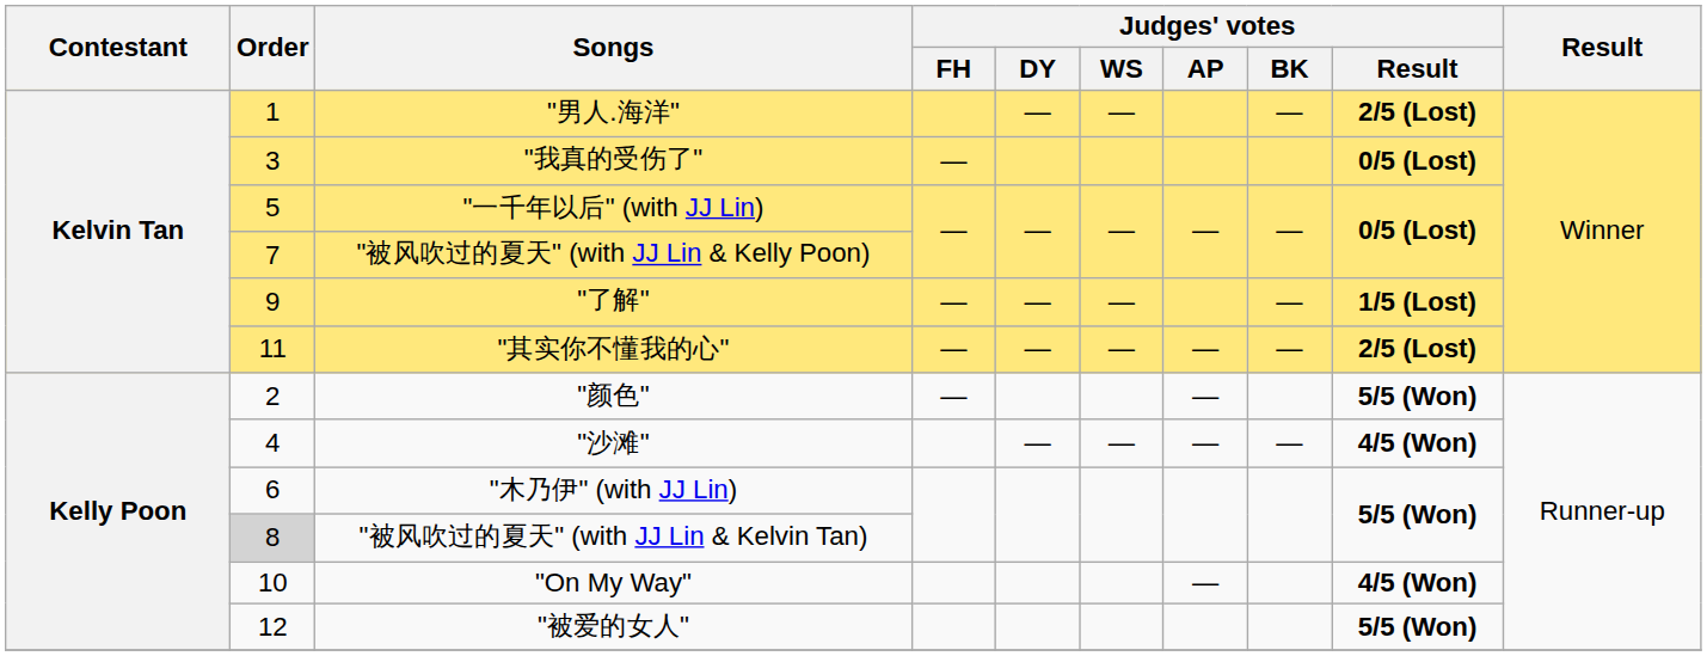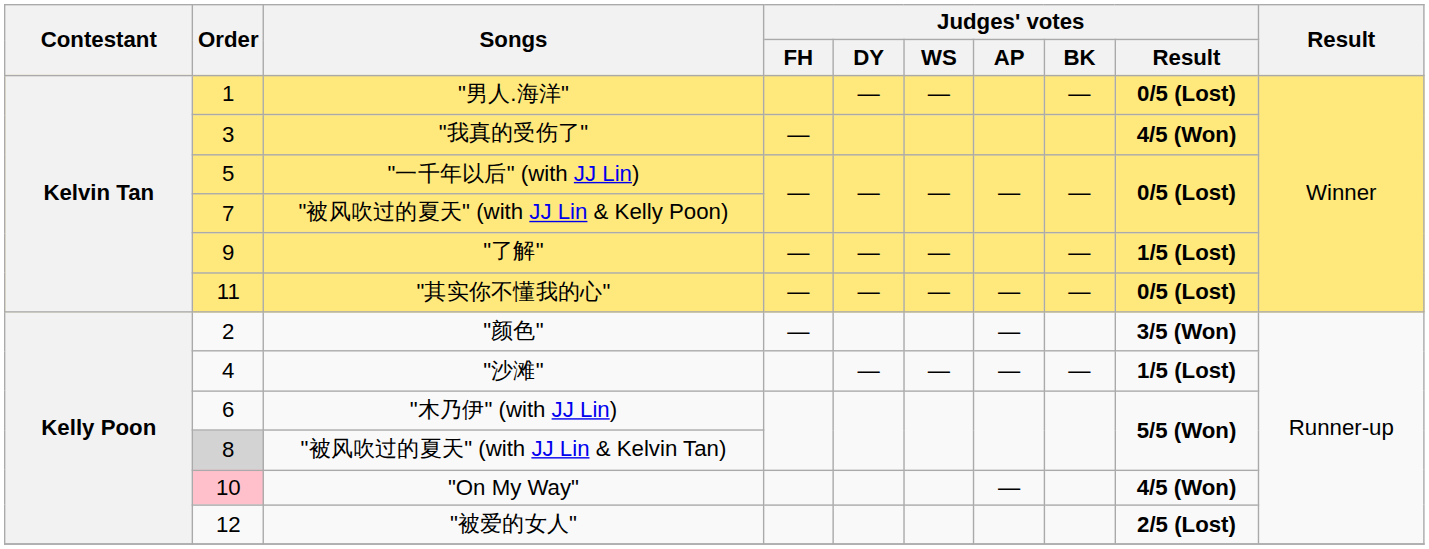 <table class="wikitable plainrowheaders" style="text-align:center;">
 <tr>
 <th rowspan=2 scope="col" style="width:8em;">Contestant</th>
 <th rowspan=2 scope="col">Order</th>
 <th rowspan=2 scope="col" style="width:22em;">Songs</th>
 <th colspan=6 scope="col">Judges' votes</th>
 <th rowspan=2 scope="col" style="width:7em;">Result</th>
 </tr>
 <tr>
 <th style="width:2.7em;">FH</th>
 <th style="width:2.7em;">DY</th>
 <th style="width:2.7em;">WS</th>
 <th style="width:2.7em;">AP</th>
 <th style="width:2.7em;">BK</th>
 <th style="width:6em;">Result</th>
 </tr>
 <tr style="background:#ffe87c;">
 <th rowspan=6 scope="row">Kelvin Tan</th>
 <td>1</td>
 <td>"男人.海洋"</td>
 <td><strong></strong></td>
 <td>—</td>
 <td>—</td>
 <td><strong></strong></td>
 <td>—</td>
-<td><strong>2/5 (Lost)</strong></td>
+<td><strong>0/5 (Lost)</strong></td>
 <td rowspan=6>Winner</td>
 </tr>
 <tr style="background:#ffe87c;">
 <td>3</td>
 <td>"我真的受伤了"</td>
 <td>—</td>
 <td><strong></strong></td>
 <td><strong></strong></td>
 <td><strong></strong></td>
 <td><strong></strong></td>
-<td><strong>0/5 (Lost)</strong></td>
+<td><strong>4/5 (Won)</strong></td>
 </tr>
 <tr style="background:#ffe87c;">
 <td>5</td>
 <td>"一千年以后" (with <a href='#'>JJ Lin</a>)</td>
 <td rowspan=2>—</td>
 <td rowspan=2>—</td>
 <td rowspan=2>—</td>
 <td rowspan=2>—</td>
 <td rowspan=2>—</td>
 <td rowspan=2><strong>0/5 (Lost)</strong></td>
 </tr>
 <tr style="background:#ffe87c;">
 <td>7</td>
 <td>"被风吹过的夏天" (with <a href='#'>JJ Lin</a> & Kelly Poon)</td>
 </tr>
 <tr style="background:#ffe87c;">
 <td>9</td>
 <td>"了解"</td>
 <td>—</td>
 <td>—</td>
 <td>—</td>
 <td><strong></strong></td>
 <td>—</td>
 <td><strong>1/5 (Lost)</strong></td>
 </tr>
 <tr style="background:#ffe87c;">
 <td>11</td>
 <td>"其实你不懂我的心"</td>
 <td>—</td>
 <td>—</td>
 <td>—</td>
 <td>—</td>
 <td>—</td>
-<td><strong>2/5 (Lost)</strong></td>
+<td><strong>0/5 (Lost)</strong></td>
 </tr>
 <tr>
 <th rowspan=6 scope="row">Kelly Poon</th>
 <td>2</td>
 <td>"颜色"</td>
 <td>—</td>
 <td><strong></strong></td>
 <td><strong></strong></td>
 <td>—</td>
 <td><strong></strong></td>
-<td><strong>5/5 (Won)</strong></td>
+<td><strong>3/5 (Won)</strong></td>
 <td rowspan=6>Runner-up</td>
 </tr>
 <tr>
 <td>4</td>
 <td>"沙滩"</td>
 <td><strong></strong></td>
 <td>—</td>
 <td>—</td>
 <td>—</td>
 <td>—</td>
-<td><strong>4/5 (Won)</strong></td>
+<td><strong>1/5 (Lost)</strong></td>
 </tr>
 <tr>
 <td>6</td>
 <td>"木乃伊" (with <a href='#'>JJ Lin</a>)</td>
 <td rowspan=2><strong></strong></td>
 <td rowspan=2><strong></strong></td>
 <td rowspan=2><strong></strong></td>
 <td rowspan=2><strong></strong></td>
 <td rowspan=2><strong></strong></td>
 <td rowspan=2><strong>5/5 (Won)</strong></td>
 </tr>
 <tr>
 <td style="background: lightgrey;">8</td>
 <td>"被风吹过的夏天" (with <a href='#'>JJ Lin</a> & Kelvin Tan)</td>
 </tr>
 <tr>
-<td>10</td>
+<td style="background: pink;">10</td>
 <td>"On My Way"</td>
 <td><strong></strong></td>
 <td><strong></strong></td>
 <td><strong></strong></td>
 <td>—</td>
 <td><strong></strong></td>
 <td><strong>4/5 (Won)</strong></td>
 </tr>
 <tr>
 <td>12</td>
 <td>"被爱的女人"</td>
 <td><strong></strong></td>
 <td><strong></strong></td>
 <td><strong></strong></td>
 <td><strong></strong></td>
 <td><strong></strong></td>
-<td><strong>5/5 (Won)</strong></td>
+<td><strong>2/5 (Lost)</strong></td>
 </tr>
 <tr>
 </tr>
 </table>
